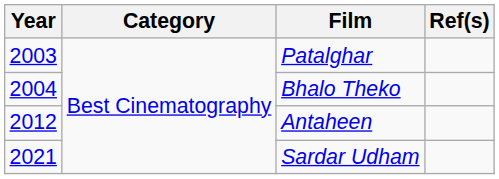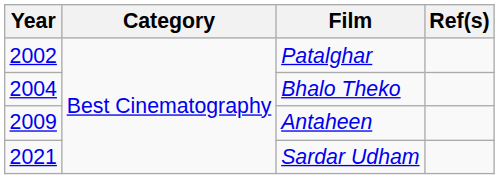 <table class="wikitable">
 <tr>
 <th>Year</th>
 <th>Category</th>
 <th>Film</th>
 <th>Ref(s)</th>
 </tr>
 <tr>
-<td><a href='#'>2003</a></td>
+<td><a href='#'>2002</a></td>
 <td rowspan="4"><a href='#'>Best Cinematography</a></td>
 <td><em><a href='#'>Patalghar</a></em></td>
 <td></td>
 </tr>
 <tr>
 <td><a href='#'>2004</a></td>
 <td><em><a href='#'>Bhalo Theko</a></em></td>
 <td></td>
 </tr>
 <tr>
-<td><a href='#'>2012</a></td>
+<td><a href='#'>2009</a></td>
 <td><em><a href='#'>Antaheen</a></em></td>
 <td></td>
 </tr>
 <tr>
 <td><a href='#'>2021</a></td>
 <td><em><a href='#'>Sardar Udham</a></em></td>
 <td></td>
 </tr>
 </table>
